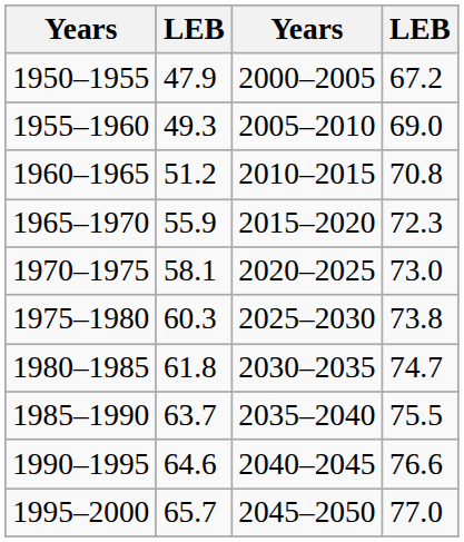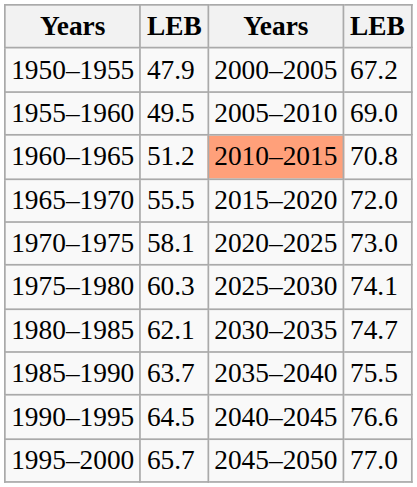 <table class="wikitable">
 <tr>
 <th>Years</th>
 <th>LEB</th>
 <th>Years</th>
 <th>LEB</th>
 </tr>
 <tr>
 <td>1950–1955</td>
 <td>47.9</td>
 <td>2000–2005</td>
 <td>67.2</td>
 </tr>
 <tr>
 <td>1955–1960</td>
-<td>49.3</td>
+<td>49.5</td>
 <td>2005–2010</td>
 <td>69.0</td>
 </tr>
 <tr>
 <td>1960–1965</td>
 <td>51.2</td>
-<td>2010–2015</td>
+<td style="background: lightsalmon;">2010–2015</td>
 <td>70.8</td>
 </tr>
 <tr>
 <td>1965–1970</td>
-<td>55.9</td>
+<td>55.5</td>
 <td>2015–2020</td>
-<td>72.3</td>
+<td>72.0</td>
 </tr>
 <tr>
 <td>1970–1975</td>
 <td>58.1</td>
 <td>2020–2025</td>
 <td>73.0</td>
 </tr>
 <tr>
 <td>1975–1980</td>
 <td>60.3</td>
 <td>2025–2030</td>
-<td>73.8</td>
+<td>74.1</td>
 </tr>
 <tr>
 <td>1980–1985</td>
-<td>61.8</td>
+<td>62.1</td>
 <td>2030–2035</td>
 <td>74.7</td>
 </tr>
 <tr>
 <td>1985–1990</td>
 <td>63.7</td>
 <td>2035–2040</td>
 <td>75.5</td>
 </tr>
 <tr>
 <td>1990–1995</td>
-<td>64.6</td>
+<td>64.5</td>
 <td>2040–2045</td>
 <td>76.6</td>
 </tr>
 <tr>
 <td>1995–2000</td>
 <td>65.7</td>
 <td>2045–2050</td>
 <td>77.0</td>
 </tr>
 </table>
